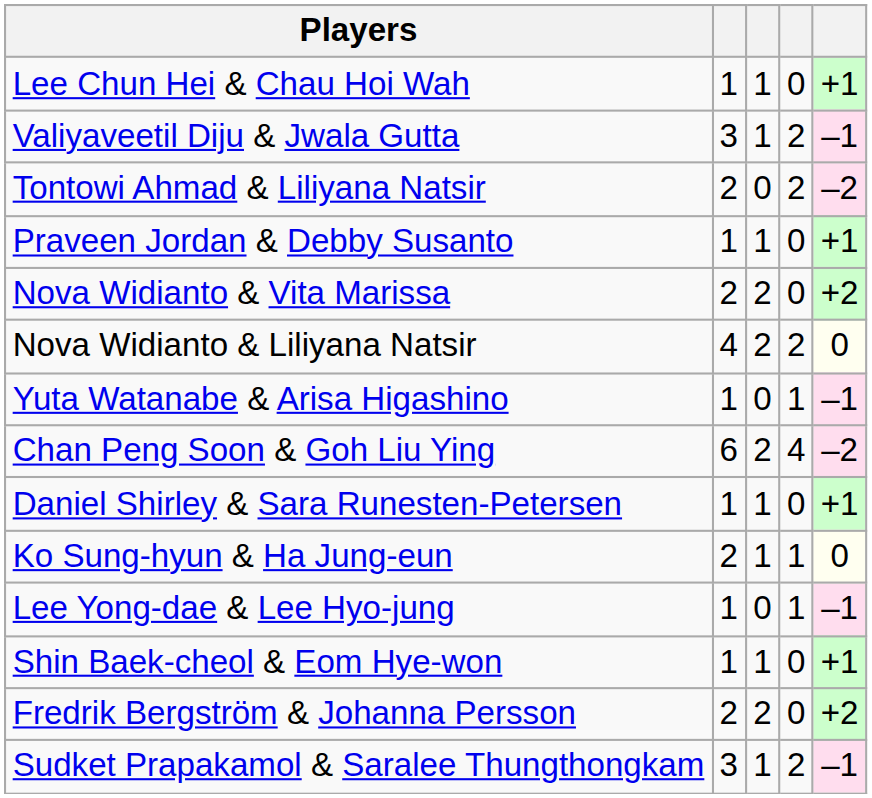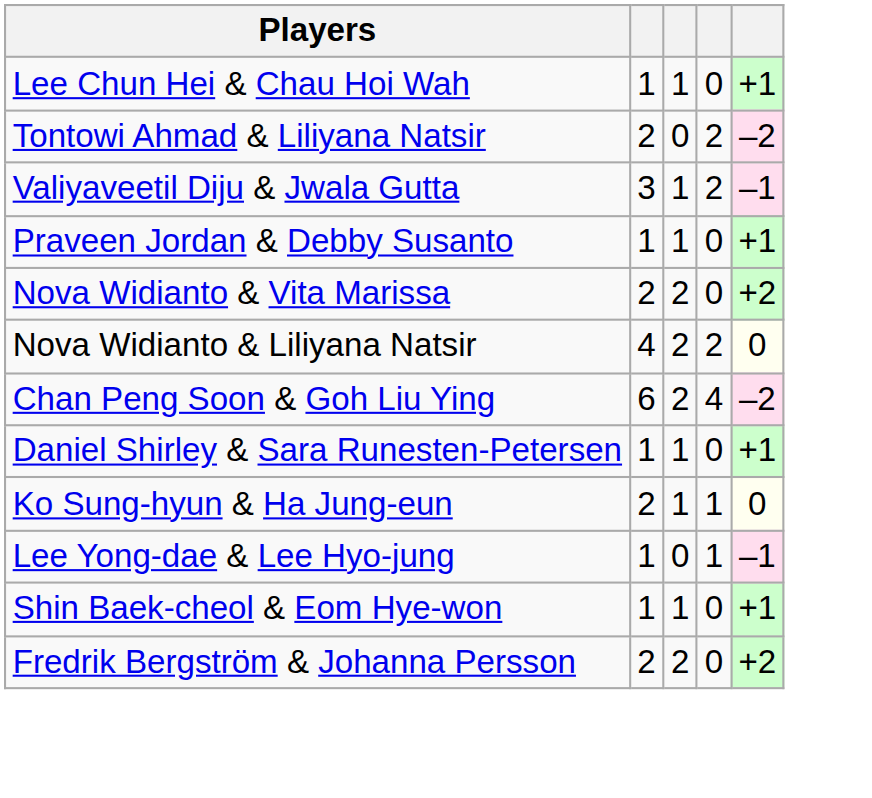 <table class="sortable wikitable" style="text-align:center">
 <tr>
 <th>Players</th>
 <th></th>
 <th></th>
 <th></th>
 <th></th>
 </tr>
 <tr>
 <td align="left"> <a href='#'>Lee Chun Hei</a> & <a href='#'>Chau Hoi Wah</a></td>
 <td>1</td>
 <td>1</td>
 <td>0</td>
 <td bgcolor="#ccffcc">+1</td>
 </tr>
 <tr>
+<td align="left"> <a href='#'>Tontowi Ahmad</a> & <a href='#'>Liliyana Natsir</a></td>
+<td>2</td>
+<td>0</td>
+<td>2</td>
+<td bgcolor="#ffddee">–2</td>
+</tr>
+<tr>
 <td align="left"> <a href='#'>Valiyaveetil Diju</a> & <a href='#'>Jwala Gutta</a></td>
 <td>3</td>
 <td>1</td>
 <td>2</td>
 <td bgcolor="#ffddee">–1</td>
-</tr>
-<tr>
-<td align="left"> <a href='#'>Tontowi Ahmad</a> & <a href='#'>Liliyana Natsir</a></td>
-<td>2</td>
-<td>0</td>
-<td>2</td>
-<td bgcolor="#ffddee">–2</td>
 </tr>
 <tr>
 <td align="left"> <a href='#'>Praveen Jordan</a> & <a href='#'>Debby Susanto</a></td>
 <td>1</td>
 <td>1</td>
 <td>0</td>
 <td bgcolor="#ccffcc">+1</td>
 </tr>
 <tr>
 <td align="left"> <a href='#'>Nova Widianto</a> & <a href='#'>Vita Marissa</a></td>
 <td>2</td>
 <td>2</td>
 <td>0</td>
 <td bgcolor="#ccffcc">+2</td>
 </tr>
 <tr>
 <td align="left"> Nova Widianto & Liliyana Natsir</td>
 <td>4</td>
 <td>2</td>
 <td>2</td>
 <td bgcolor="#fffff0">0</td>
-</tr>
-<tr>
-<td align="left"> <a href='#'>Yuta Watanabe</a> & <a href='#'>Arisa Higashino</a></td>
-<td>1</td>
-<td>0</td>
-<td>1</td>
-<td bgcolor="#ffddee">–1</td>
 </tr>
 <tr>
 <td align="left"> <a href='#'>Chan Peng Soon</a> & <a href='#'>Goh Liu Ying</a></td>
 <td>6</td>
 <td>2</td>
 <td>4</td>
 <td bgcolor="#ffddee">–2</td>
 </tr>
 <tr>
 <td align="left"> <a href='#'>Daniel Shirley</a> & <a href='#'>Sara Runesten-Petersen</a></td>
 <td>1</td>
 <td>1</td>
 <td>0</td>
 <td bgcolor="#ccffcc">+1</td>
 </tr>
 <tr>
 <td align="left"> <a href='#'>Ko Sung-hyun</a> & <a href='#'>Ha Jung-eun</a></td>
 <td>2</td>
 <td>1</td>
 <td>1</td>
 <td bgcolor="#fffff0">0</td>
 </tr>
 <tr>
 <td align="left"> <a href='#'>Lee Yong-dae</a> & <a href='#'>Lee Hyo-jung</a></td>
 <td>1</td>
 <td>0</td>
 <td>1</td>
 <td bgcolor="#ffddee">–1</td>
 </tr>
 <tr>
 <td align="left"> <a href='#'>Shin Baek-cheol</a> & <a href='#'>Eom Hye-won</a></td>
 <td>1</td>
 <td>1</td>
 <td>0</td>
 <td bgcolor="#ccffcc">+1</td>
 </tr>
 <tr>
 <td align="left"> <a href='#'>Fredrik Bergström</a> & <a href='#'>Johanna Persson</a></td>
 <td>2</td>
 <td>2</td>
 <td>0</td>
 <td bgcolor="#ccffcc">+2</td>
 </tr>
-<tr>
-<td align="left"> <a href='#'>Sudket Prapakamol</a> & <a href='#'>Saralee Thungthongkam</a></td>
-<td>3</td>
-<td>1</td>
-<td>2</td>
-<td bgcolor="#ffddee">–1</td>
-</tr>
 </table>
